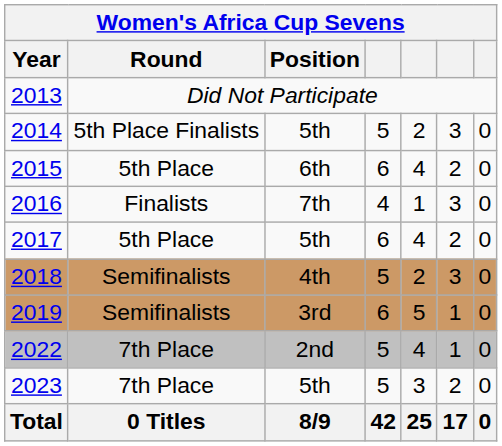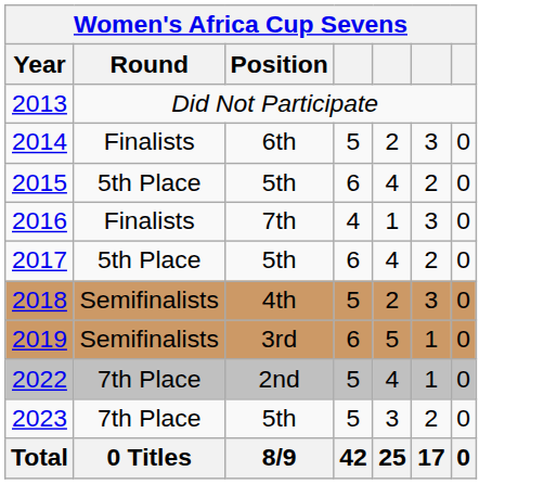 <table class="wikitable" style="text-align: center;">
 <tr>
 <th colspan=10><a href='#'>Women's Africa Cup Sevens</a></th>
 </tr>
 <tr>
 <th>Year</th>
 <th>Round</th>
 <th>Position</th>
 <th></th>
 <th></th>
 <th></th>
 <th></th>
 </tr>
 <tr>
 <td><a href='#'>2013</a></td>
 <td colspan=6><em>Did Not Participate</em></td>
 </tr>
 <tr>
 <td><a href='#'>2014</a></td>
-<td>5th Place Finalists</td>
-<td>5th</td>
+<td>Finalists</td>
+<td>6th</td>
 <td>5</td>
 <td>2</td>
 <td>3</td>
 <td>0</td>
 </tr>
 <tr>
 <td><a href='#'>2015</a></td>
 <td>5th Place</td>
-<td>6th</td>
+<td>5th</td>
 <td>6</td>
 <td>4</td>
 <td>2</td>
 <td>0</td>
 </tr>
 <tr>
 <td><a href='#'>2016</a></td>
 <td>Finalists</td>
 <td>7th</td>
 <td>4</td>
 <td>1</td>
 <td>3</td>
 <td>0</td>
 </tr>
 <tr>
 <td><a href='#'>2017</a></td>
 <td>5th Place</td>
 <td>5th</td>
 <td>6</td>
 <td>4</td>
 <td>2</td>
 <td>0</td>
 </tr>
 <tr bgcolor=cc9966>
 <td><a href='#'>2018</a></td>
 <td>Semifinalists</td>
 <td>4th</td>
 <td>5</td>
 <td>2</td>
 <td>3</td>
 <td>0</td>
 </tr>
 <tr bgcolor=cc9966>
 <td><a href='#'>2019</a></td>
 <td>Semifinalists</td>
 <td>3rd</td>
 <td>6</td>
 <td>5</td>
 <td>1</td>
 <td>0</td>
 </tr>
 <tr bgcolor=silver>
 <td><a href='#'>2022</a></td>
 <td>7th Place</td>
 <td>2nd</td>
 <td>5</td>
 <td>4</td>
 <td>1</td>
 <td>0</td>
 </tr>
 <tr>
 <td><a href='#'>2023</a></td>
 <td>7th Place</td>
 <td>5th</td>
 <td>5</td>
 <td>3</td>
 <td>2</td>
 <td>0</td>
 </tr>
 <tr>
 <th>Total</th>
 <th>0 Titles</th>
 <th>8/9</th>
 <th>42</th>
 <th>25</th>
 <th>17</th>
 <th>0</th>
 </tr>
 </table>
